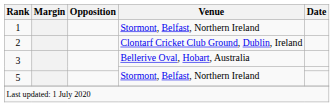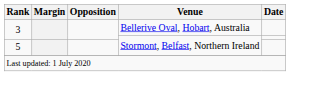 <table class="wikitable plainrowheaders sortable">
 <tr>
 <th scope=col>Rank</th>
 <th scope=col>Margin</th>
 <th scope=col>Opposition</th>
 <th scope=col>Venue</th>
 <th scope=col>Date</th>
-</tr>
-<tr>
-<td align=center>1</td>
-<th scope=row style=text-align:center;></th>
-<td></td>
-<td><a href='#'>Stormont</a>, <a href='#'>Belfast</a>, Northern Ireland</td>
-<td></td>
-</tr>
-<tr>
-<td align=center>2</td>
-<th scope=row style=text-align:center;></th>
-<td></td>
-<td><a href='#'>Clontarf Cricket Club Ground</a>, <a href='#'>Dublin</a>, Ireland</td>
-<td></td>
 </tr>
 <tr>
 <td align=center rowspan=2>3</td>
 <th scope=row style=text-align:center; rowspan=2></th>
 <td rowspan=2></td>
 <td><a href='#'>Bellerive Oval</a>, <a href='#'>Hobart</a>, Australia</td>
 <td> </td>
 </tr>
 <tr>
 <td rowspan=2><a href='#'>Stormont</a>, <a href='#'>Belfast</a>, Northern Ireland</td>
 <td></td>
 </tr>
 <tr>
 <td align=center>5</td>
 <th scope=row style=text-align; center></th>
 <td></td>
 <td></td>
 </tr>
 <tr>
 </tr>
 <tr class=sortbottom>
 <td colspan=5><small>Last updated: 1 July 2020</small></td>
 </tr>
 </table>
